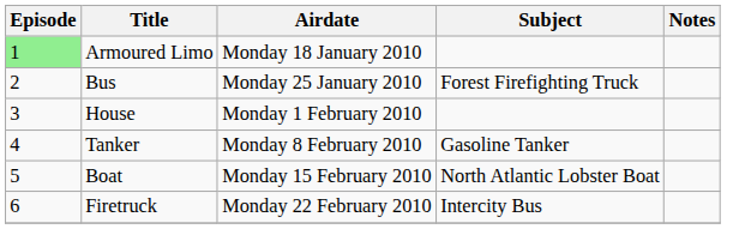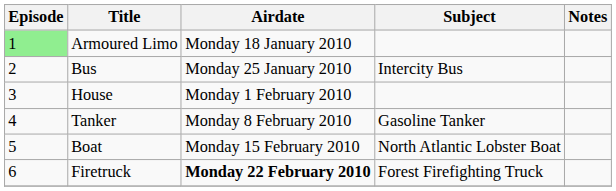 <table class=wikitable>
 <tr>
 <th>Episode</th>
 <th>Title</th>
 <th>Airdate</th>
 <th>Subject</th>
 <th>Notes</th>
 </tr>
 <tr>
 <td style="background: lightgreen;">1</td>
 <td>Armoured Limo</td>
 <td>Monday 18 January 2010</td>
 <td></td>
 <td></td>
 </tr>
 <tr>
 <td>2</td>
 <td>Bus</td>
 <td>Monday 25 January 2010</td>
-<td>Forest Firefighting Truck</td>
+<td>Intercity Bus</td>
 <td></td>
 </tr>
 <tr>
 <td>3</td>
 <td>House</td>
 <td>Monday 1 February 2010</td>
 <td></td>
 <td></td>
 </tr>
 <tr>
 <td>4</td>
 <td>Tanker</td>
 <td>Monday 8 February 2010</td>
 <td>Gasoline Tanker</td>
 <td></td>
 </tr>
 <tr>
 <td>5</td>
 <td>Boat</td>
 <td>Monday 15 February 2010</td>
 <td>North Atlantic Lobster Boat</td>
 <td></td>
 </tr>
 <tr>
 <td>6</td>
 <td>Firetruck</td>
-<td>Monday 22 February 2010</td>
-<td>Intercity Bus</td>
+<td><strong>Monday 22 February 2010</strong></td>
+<td>Forest Firefighting Truck</td>
 <td></td>
 </tr>
 <tr>
 </tr>
 </table>
